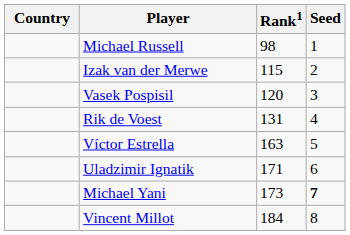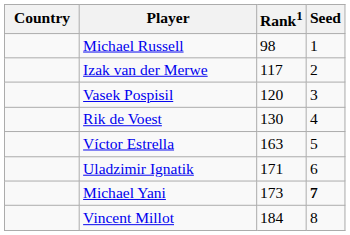 <table class="sortable wikitable">
 <tr>
 <th width="70">Country</th>
 <th width="175">Player</th>
 <th>Rank<sup>1</sup></th>
 <th>Seed</th>
 </tr>
 <tr>
 <td></td>
 <td><a href='#'>Michael Russell</a></td>
 <td>98</td>
 <td>1</td>
 </tr>
 <tr>
 <td></td>
 <td><a href='#'>Izak van der Merwe</a></td>
-<td>115</td>
+<td>117</td>
 <td>2</td>
 </tr>
 <tr>
 <td></td>
 <td><a href='#'>Vasek Pospisil</a></td>
 <td>120</td>
 <td>3</td>
 </tr>
 <tr>
 <td></td>
 <td><a href='#'>Rik de Voest</a></td>
-<td>131</td>
+<td>130</td>
 <td>4</td>
 </tr>
 <tr>
 <td></td>
 <td><a href='#'>Víctor Estrella</a></td>
 <td>163</td>
 <td>5</td>
 </tr>
 <tr>
 <td></td>
 <td><a href='#'>Uladzimir Ignatik</a></td>
 <td>171</td>
 <td>6</td>
 </tr>
 <tr>
 <td></td>
 <td><a href='#'>Michael Yani</a></td>
 <td>173</td>
 <td><strong>7</strong></td>
 </tr>
 <tr>
 <td></td>
 <td><a href='#'>Vincent Millot</a></td>
 <td>184</td>
 <td>8</td>
 </tr>
 </table>
